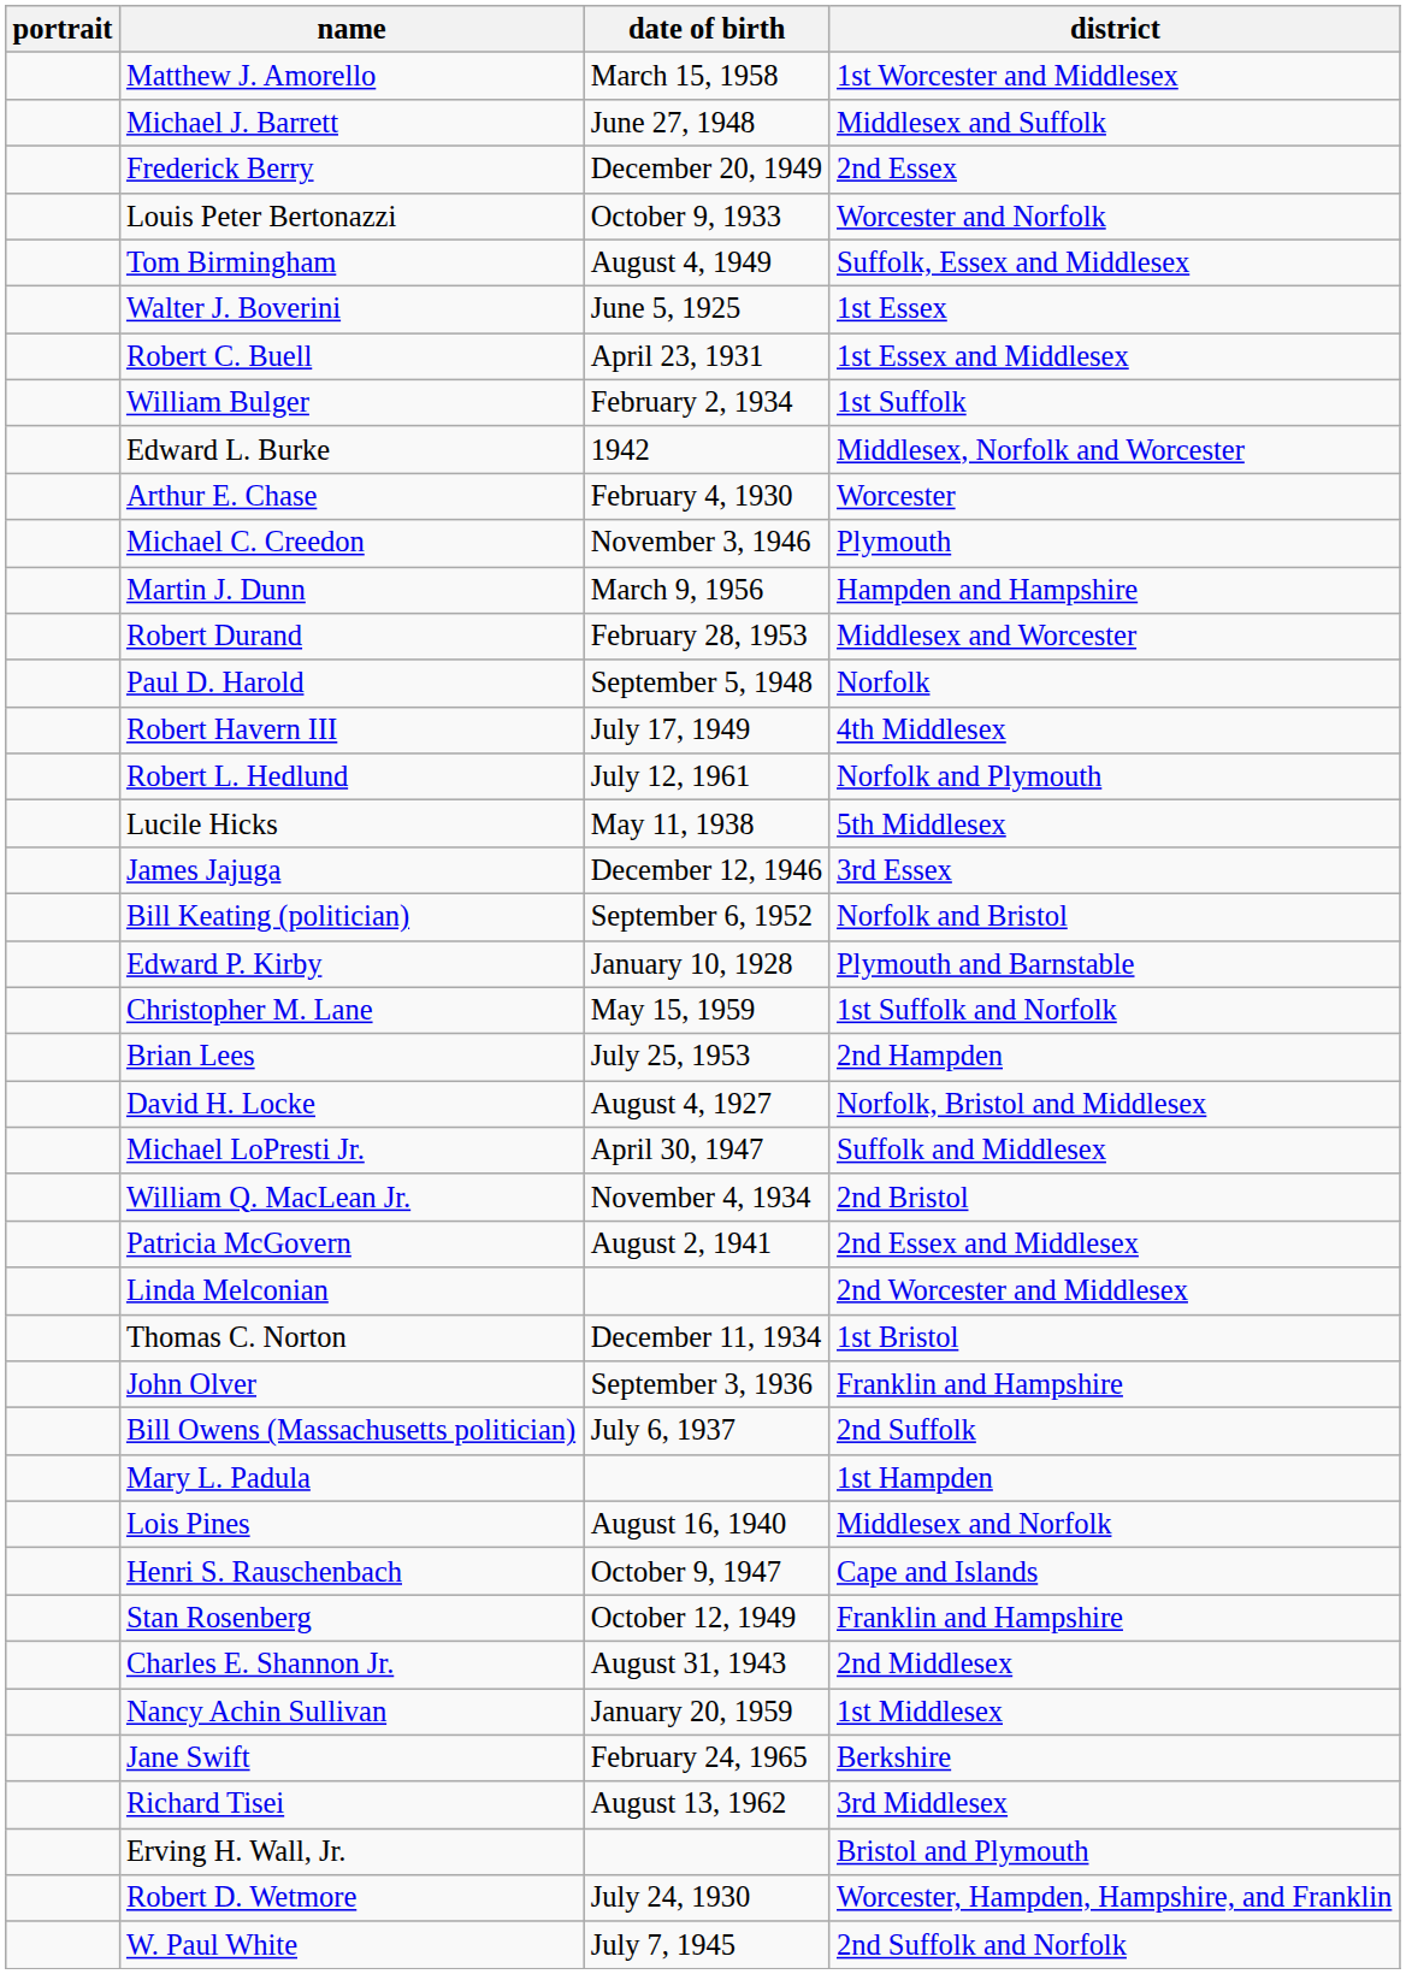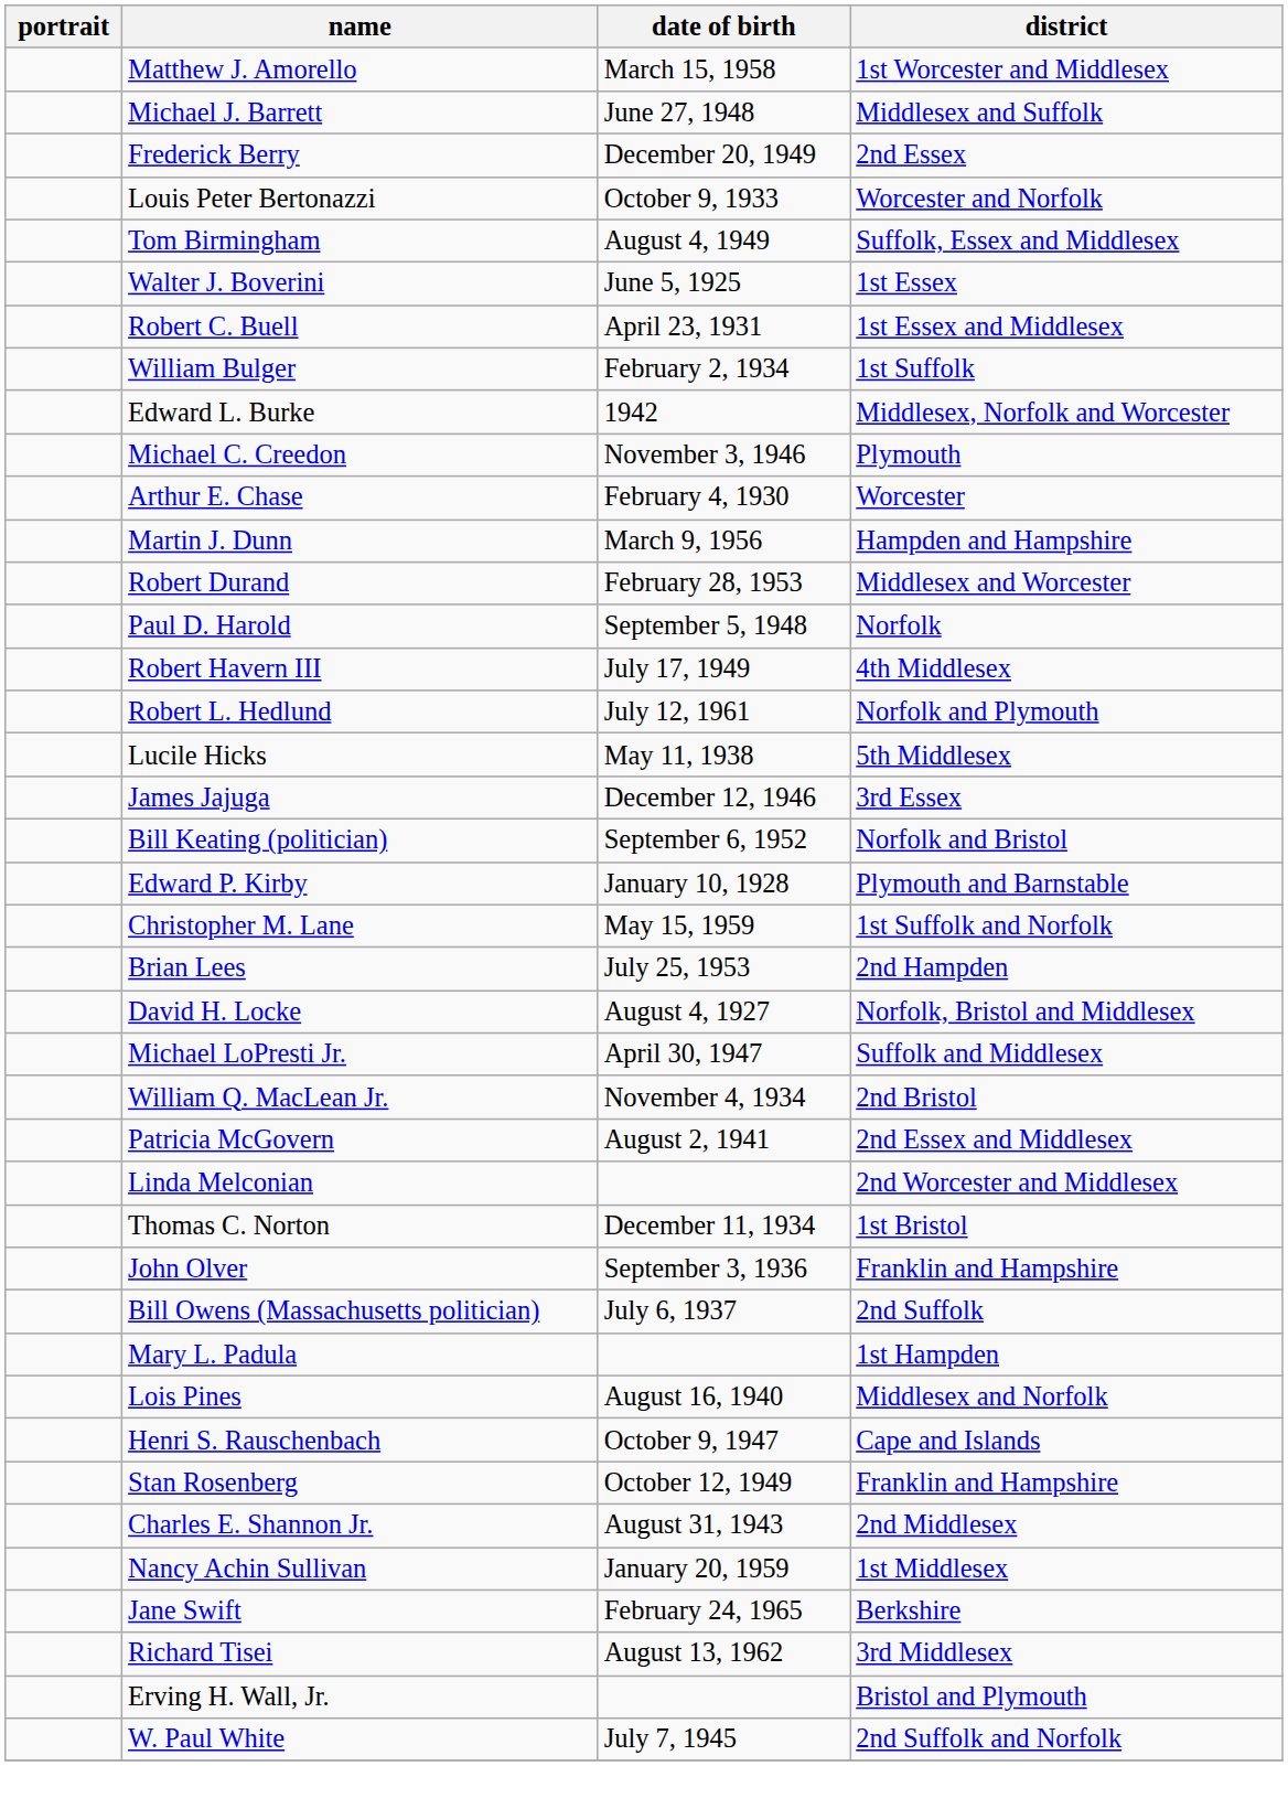 <table class='wikitable sortable' style="width:60%">
 <tr>
 <th>portrait</th>
 <th>name </th>
 <th data-sort-type=date>date of birth </th>
 <th>district </th>
 </tr>
 <tr>
 <td></td>
 <td><a href='#'>Matthew J. Amorello</a></td>
 <td>March 15, 1958</td>
 <td><a href='#'>1st Worcester and Middlesex</a></td>
 </tr>
 <tr>
 <td></td>
 <td><a href='#'>Michael J. Barrett</a></td>
 <td>June 27, 1948</td>
 <td><a href='#'>Middlesex and Suffolk</a></td>
 </tr>
 <tr>
 <td></td>
 <td><a href='#'>Frederick Berry</a></td>
 <td>December 20, 1949</td>
 <td><a href='#'>2nd Essex</a></td>
 </tr>
 <tr>
 <td></td>
 <td>Louis Peter Bertonazzi</td>
 <td>October 9, 1933</td>
 <td><a href='#'>Worcester and Norfolk</a></td>
 </tr>
 <tr>
 <td></td>
 <td><a href='#'>Tom Birmingham</a></td>
 <td>August 4, 1949</td>
 <td><a href='#'>Suffolk, Essex and Middlesex</a></td>
 </tr>
 <tr>
 <td></td>
 <td><a href='#'>Walter J. Boverini</a></td>
 <td>June 5, 1925</td>
 <td><a href='#'>1st Essex</a></td>
 </tr>
 <tr>
 <td></td>
 <td><a href='#'>Robert C. Buell</a></td>
 <td>April 23, 1931</td>
 <td><a href='#'>1st Essex and Middlesex</a></td>
 </tr>
 <tr>
 <td></td>
 <td><a href='#'>William Bulger</a></td>
 <td>February 2, 1934</td>
 <td><a href='#'>1st Suffolk</a></td>
 </tr>
 <tr>
 <td></td>
 <td>Edward L. Burke</td>
 <td>1942</td>
 <td><a href='#'>Middlesex, Norfolk and Worcester</a></td>
 </tr>
 <tr>
 <td></td>
+<td><a href='#'>Michael C. Creedon</a></td>
+<td>November 3, 1946</td>
+<td><a href='#'>Plymouth</a></td>
+</tr>
+<tr>
+<td></td>
 <td><a href='#'>Arthur E. Chase</a></td>
 <td>February 4, 1930</td>
 <td><a href='#'>Worcester</a></td>
-</tr>
-<tr>
-<td></td>
-<td><a href='#'>Michael C. Creedon</a></td>
-<td>November 3, 1946</td>
-<td><a href='#'>Plymouth</a></td>
 </tr>
 <tr>
 <td></td>
 <td><a href='#'>Martin J. Dunn</a></td>
 <td>March 9, 1956</td>
 <td><a href='#'>Hampden and Hampshire</a></td>
 </tr>
 <tr>
 <td></td>
 <td><a href='#'>Robert Durand</a></td>
 <td>February 28, 1953</td>
 <td><a href='#'>Middlesex and Worcester</a></td>
 </tr>
 <tr>
 <td></td>
 <td><a href='#'>Paul D. Harold</a></td>
 <td>September 5, 1948</td>
 <td><a href='#'>Norfolk</a></td>
 </tr>
 <tr>
 <td></td>
 <td><a href='#'>Robert Havern III</a></td>
 <td>July 17, 1949</td>
 <td><a href='#'>4th Middlesex</a></td>
 </tr>
 <tr>
 <td></td>
 <td><a href='#'>Robert L. Hedlund</a></td>
 <td>July 12, 1961</td>
 <td><a href='#'>Norfolk and Plymouth</a></td>
 </tr>
 <tr>
 <td></td>
 <td>Lucile Hicks</td>
 <td>May 11, 1938</td>
 <td><a href='#'>5th Middlesex</a></td>
 </tr>
 <tr>
 <td></td>
 <td><a href='#'>James Jajuga</a></td>
 <td>December 12, 1946</td>
 <td><a href='#'>3rd Essex</a></td>
 </tr>
 <tr>
 <td></td>
 <td><a href='#'>Bill Keating (politician)</a></td>
 <td>September 6, 1952</td>
 <td><a href='#'>Norfolk and Bristol</a></td>
 </tr>
 <tr>
 <td></td>
 <td><a href='#'>Edward P. Kirby</a></td>
 <td>January 10, 1928</td>
 <td><a href='#'>Plymouth and Barnstable</a></td>
 </tr>
 <tr>
 <td></td>
 <td><a href='#'>Christopher M. Lane</a></td>
 <td>May 15, 1959</td>
 <td><a href='#'>1st Suffolk and Norfolk</a></td>
 </tr>
 <tr>
 <td></td>
 <td><a href='#'>Brian Lees</a></td>
 <td>July 25, 1953</td>
 <td><a href='#'>2nd Hampden</a></td>
 </tr>
 <tr>
 <td></td>
 <td><a href='#'>David H. Locke</a></td>
 <td>August 4, 1927</td>
 <td><a href='#'>Norfolk, Bristol and Middlesex</a></td>
 </tr>
 <tr>
 <td></td>
 <td><a href='#'>Michael LoPresti Jr.</a></td>
 <td>April 30, 1947</td>
 <td><a href='#'>Suffolk and Middlesex</a></td>
 </tr>
 <tr>
 <td></td>
 <td><a href='#'>William Q. MacLean Jr.</a></td>
 <td>November 4, 1934</td>
 <td><a href='#'>2nd Bristol</a></td>
 </tr>
 <tr>
 <td></td>
 <td><a href='#'>Patricia McGovern</a></td>
 <td>August 2, 1941</td>
 <td><a href='#'>2nd Essex and Middlesex</a></td>
 </tr>
 <tr>
 <td></td>
 <td><a href='#'>Linda Melconian</a></td>
 <td></td>
 <td><a href='#'>2nd Worcester and Middlesex</a></td>
 </tr>
 <tr>
 <td></td>
 <td>Thomas C. Norton</td>
 <td>December 11, 1934</td>
 <td><a href='#'>1st Bristol</a></td>
 </tr>
 <tr>
 <td></td>
 <td><a href='#'>John Olver</a></td>
 <td>September 3, 1936</td>
 <td><a href='#'>Franklin and Hampshire</a></td>
 </tr>
 <tr>
 <td></td>
 <td><a href='#'>Bill Owens (Massachusetts politician)</a></td>
 <td>July 6, 1937</td>
 <td><a href='#'>2nd Suffolk</a></td>
 </tr>
 <tr>
 <td></td>
 <td><a href='#'>Mary L. Padula</a></td>
 <td></td>
 <td><a href='#'>1st Hampden</a></td>
 </tr>
 <tr>
 <td></td>
 <td><a href='#'>Lois Pines</a></td>
 <td>August 16, 1940</td>
 <td><a href='#'>Middlesex and Norfolk</a></td>
 </tr>
 <tr>
 <td></td>
 <td><a href='#'>Henri S. Rauschenbach</a></td>
 <td>October 9, 1947</td>
 <td><a href='#'>Cape and Islands</a></td>
 </tr>
 <tr>
 <td></td>
 <td><a href='#'>Stan Rosenberg</a></td>
 <td>October 12, 1949</td>
 <td><a href='#'>Franklin and Hampshire</a></td>
 </tr>
 <tr>
 <td></td>
 <td><a href='#'>Charles E. Shannon Jr.</a></td>
 <td>August 31, 1943</td>
 <td><a href='#'>2nd Middlesex</a></td>
 </tr>
 <tr>
 <td></td>
 <td><a href='#'>Nancy Achin Sullivan</a></td>
 <td>January 20, 1959</td>
 <td><a href='#'>1st Middlesex</a></td>
 </tr>
 <tr>
 <td></td>
 <td><a href='#'>Jane Swift</a></td>
 <td>February 24, 1965</td>
 <td><a href='#'>Berkshire</a></td>
 </tr>
 <tr>
 <td></td>
 <td><a href='#'>Richard Tisei</a></td>
 <td>August 13, 1962</td>
 <td><a href='#'>3rd Middlesex</a></td>
 </tr>
 <tr>
 <td></td>
 <td>Erving H. Wall, Jr.</td>
 <td></td>
 <td><a href='#'>Bristol and Plymouth</a></td>
 </tr>
 <tr>
 <td></td>
-<td><a href='#'>Robert D. Wetmore</a></td>
-<td>July 24, 1930</td>
-<td><a href='#'>Worcester, Hampden, Hampshire, and Franklin</a></td>
-</tr>
-<tr>
-<td></td>
 <td><a href='#'>W. Paul White</a></td>
 <td>July 7, 1945</td>
 <td><a href='#'>2nd Suffolk and Norfolk</a></td>
 </tr>
 <tr>
 </tr>
 </table>
